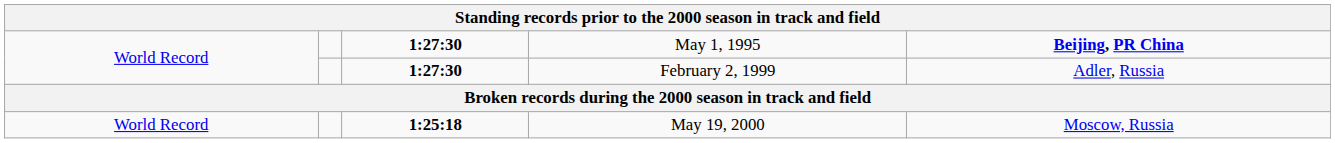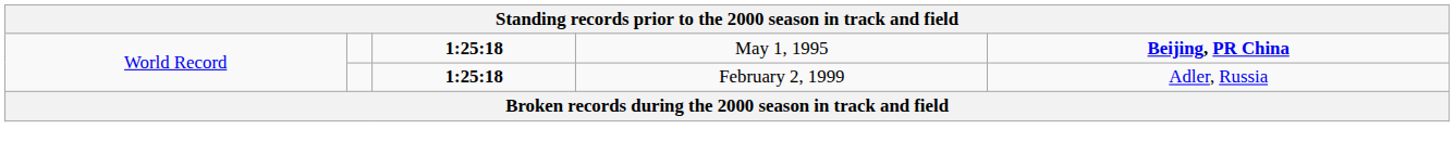 <table class="wikitable" style="text-align:center; width:100%">
 <tr>
 <th colspan="5">Standing records prior to the 2000 season in track and field</th>
 </tr>
 <tr>
 <td rowspan=2><a href='#'>World Record</a></td>
 <td></td>
-<td><strong>1:27:30</strong></td>
+<td><strong>1:25:18</strong></td>
 <td>May 1, 1995</td>
 <td><strong> <a href='#'>Beijing</a>, <a href='#'>PR China</a></strong></td>
 </tr>
 <tr>
 <td></td>
-<td><strong>1:27:30</strong></td>
+<td><strong>1:25:18</strong></td>
 <td>February 2, 1999</td>
 <td> <a href='#'>Adler</a>, <a href='#'>Russia</a></td>
 </tr>
 <tr>
 <th colspan="5">Broken records during the 2000 season in track and field</th>
 </tr>
-<tr>
-<td><a href='#'>World Record</a></td>
-<td></td>
-<td><strong>1:25:18</strong></td>
-<td>May 19, 2000</td>
-<td> <a href='#'>Moscow, Russia</a></td>
-</tr>
 </table>
